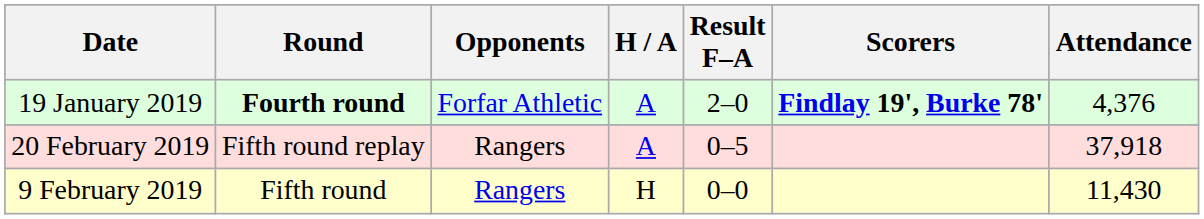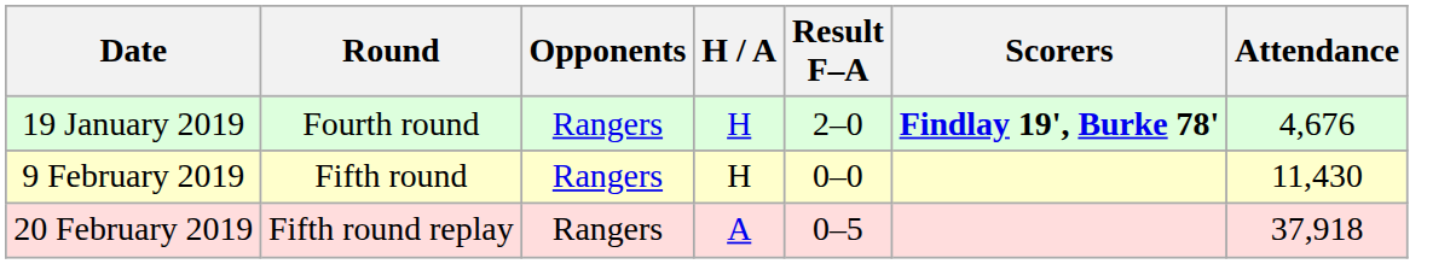 <table class="wikitable" style="text-align:center">
 <tr>
 <th>Date</th>
 <th>Round</th>
 <th>Opponents</th>
 <th>H / A</th>
 <th>Result<br>F–A</th>
 <th>Scorers</th>
 <th>Attendance</th>
 </tr>
 <tr bgcolor=#ddffdd>
 <td>19 January 2019</td>
-<td><strong>Fourth round</strong></td>
-<td><a href='#'>Forfar Athletic</a></td>
-<td><a href='#'>A</a></td>
+<td>Fourth round</td>
+<td><a href='#'>Rangers</a></td>
+<td><a href='#'>H</a></td>
 <td>2–0</td>
 <td><strong><a href='#'>Findlay</a> 19', <a href='#'>Burke</a> 78'</strong></td>
-<td>4,376</td>
+<td>4,676</td>
+</tr>
+<tr bgcolor=#ffffcc>
+<td>9 February 2019</td>
+<td>Fifth round</td>
+<td><a href='#'>Rangers</a></td>
+<td>H</td>
+<td>0–0</td>
+<td></td>
+<td>11,430</td>
 </tr>
 <tr bgcolor=#ffdddd>
 <td>20 February 2019</td>
 <td>Fifth round replay</td>
 <td>Rangers</td>
 <td><a href='#'>A</a></td>
 <td>0–5</td>
 <td></td>
 <td>37,918</td>
 </tr>
-<tr bgcolor=#ffffcc>
-<td>9 February 2019</td>
-<td>Fifth round</td>
-<td><a href='#'>Rangers</a></td>
-<td>H</td>
-<td>0–0</td>
-<td></td>
-<td>11,430</td>
-</tr>
 </table>
